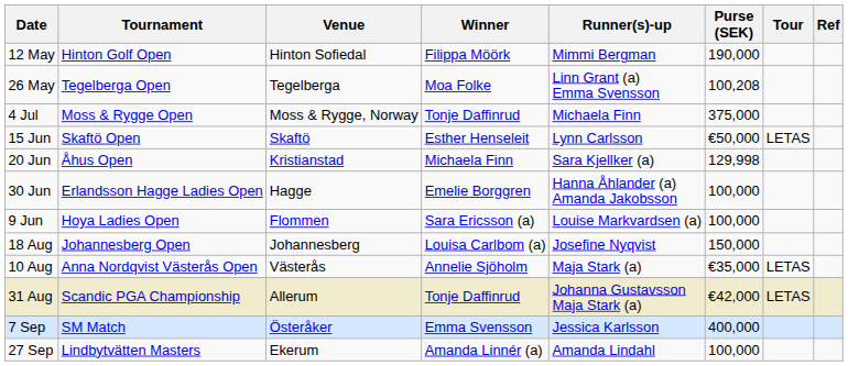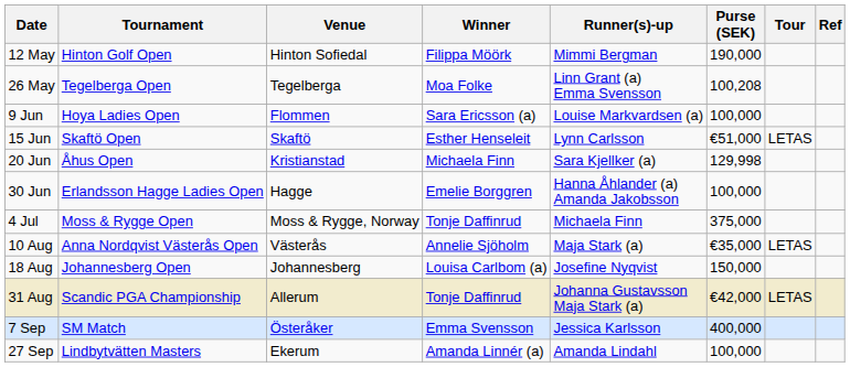 <table class="wikitable sortable" style="font-size:95%;">
 <tr>
 <th>Date</th>
 <th>Tournament</th>
 <th>Venue</th>
 <th>Winner</th>
 <th>Runner(s)-up</th>
 <th>Purse<br>(SEK)</th>
 <th>Tour</th>
 <th>Ref</th>
 </tr>
 <tr>
 <td>12 May</td>
 <td><a href='#'>Hinton Golf Open</a></td>
 <td>Hinton Sofiedal</td>
 <td> <a href='#'>Filippa Möörk</a></td>
 <td> <a href='#'>Mimmi Bergman</a></td>
 <td>190,000</td>
 <td></td>
 <td></td>
 </tr>
 <tr>
 <td>26 May</td>
 <td><a href='#'>Tegelberga Open</a></td>
 <td>Tegelberga</td>
 <td> <a href='#'>Moa Folke</a></td>
 <td> <a href='#'>Linn Grant</a> (a)<br> <a href='#'>Emma Svensson</a></td>
 <td>100,208</td>
 <td></td>
 <td></td>
 </tr>
 <tr>
-<td>4 Jul</td>
-<td><a href='#'>Moss & Rygge Open</a></td>
-<td>Moss & Rygge, Norway</td>
-<td> <a href='#'>Tonje Daffinrud</a></td>
-<td> <a href='#'>Michaela Finn</a></td>
-<td>375,000</td>
+<td>9 Jun</td>
+<td><a href='#'>Hoya Ladies Open</a></td>
+<td><a href='#'>Flommen</a></td>
+<td> <a href='#'>Sara Ericsson</a> (a)</td>
+<td> <a href='#'>Louise Markvardsen</a> (a)</td>
+<td>100,000</td>
 <td></td>
 <td></td>
 </tr>
 <tr>
 <td>15 Jun</td>
 <td><a href='#'>Skaftö Open</a></td>
 <td><a href='#'>Skaftö</a></td>
 <td> <a href='#'>Esther Henseleit</a></td>
 <td> <a href='#'>Lynn Carlsson</a></td>
-<td>€50,000</td>
+<td>€51,000</td>
 <td>LETAS</td>
 <td></td>
 </tr>
 <tr>
 <td>20 Jun</td>
 <td><a href='#'>Åhus Open</a></td>
 <td><a href='#'>Kristianstad</a></td>
 <td> <a href='#'>Michaela Finn</a></td>
 <td> <a href='#'>Sara Kjellker</a> (a)</td>
 <td>129,998</td>
 <td></td>
 <td></td>
 </tr>
 <tr>
 <td>30 Jun</td>
 <td><a href='#'>Erlandsson Hagge Ladies Open</a></td>
 <td>Hagge</td>
 <td> <a href='#'>Emelie Borggren</a></td>
 <td> <a href='#'>Hanna Åhlander</a> (a)<br> <a href='#'>Amanda Jakobsson</a></td>
 <td>100,000</td>
 <td></td>
 <td></td>
 </tr>
 <tr>
-<td>9 Jun</td>
-<td><a href='#'>Hoya Ladies Open</a></td>
-<td><a href='#'>Flommen</a></td>
-<td> <a href='#'>Sara Ericsson</a> (a)</td>
-<td> <a href='#'>Louise Markvardsen</a> (a)</td>
-<td>100,000</td>
-<td></td>
-<td></td>
-</tr>
-<tr>
-<td>18 Aug</td>
-<td><a href='#'>Johannesberg Open</a></td>
-<td>Johannesberg</td>
-<td> <a href='#'>Louisa Carlbom</a> (a)</td>
-<td> <a href='#'>Josefine Nyqvist</a></td>
-<td>150,000</td>
+<td>4 Jul</td>
+<td><a href='#'>Moss & Rygge Open</a></td>
+<td>Moss & Rygge, Norway</td>
+<td> <a href='#'>Tonje Daffinrud</a></td>
+<td> <a href='#'>Michaela Finn</a></td>
+<td>375,000</td>
 <td></td>
 <td></td>
 </tr>
 <tr>
 <td>10 Aug</td>
 <td><a href='#'>Anna Nordqvist Västerås Open</a></td>
 <td>Västerås</td>
 <td> <a href='#'>Annelie Sjöholm</a></td>
 <td> <a href='#'>Maja Stark</a> (a)</td>
 <td>€35,000</td>
 <td>LETAS</td>
+<td></td>
+</tr>
+<tr>
+<td>18 Aug</td>
+<td><a href='#'>Johannesberg Open</a></td>
+<td>Johannesberg</td>
+<td> <a href='#'>Louisa Carlbom</a> (a)</td>
+<td> <a href='#'>Josefine Nyqvist</a></td>
+<td>150,000</td>
+<td></td>
 <td></td>
 </tr>
 <tr style="background:#f2ecce;">
 <td>31 Aug</td>
 <td><a href='#'>Scandic PGA Championship</a></td>
 <td>Allerum</td>
 <td> <a href='#'>Tonje Daffinrud</a></td>
 <td> <a href='#'>Johanna Gustavsson</a><br> <a href='#'>Maja Stark</a> (a)</td>
 <td>€42,000</td>
 <td>LETAS</td>
 <td></td>
 </tr>
 <tr style="background:#D6E8FF;">
 <td>7 Sep</td>
 <td><a href='#'>SM Match</a></td>
 <td><a href='#'>Österåker</a></td>
 <td> <a href='#'>Emma Svensson</a></td>
 <td> <a href='#'>Jessica Karlsson</a></td>
 <td>400,000</td>
 <td></td>
 <td></td>
 </tr>
 <tr>
 <td>27 Sep</td>
 <td><a href='#'>Lindbytvätten Masters</a></td>
 <td>Ekerum</td>
 <td> <a href='#'>Amanda Linnér</a> (a)</td>
 <td> <a href='#'>Amanda Lindahl</a></td>
 <td>100,000</td>
 <td></td>
 <td></td>
 </tr>
 </table>
